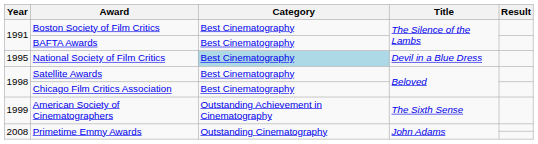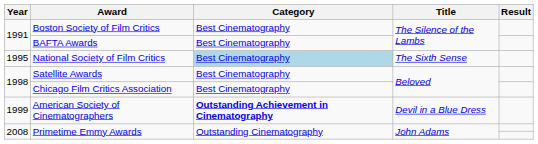 <table class="wikitable">
 <tr>
 <th>Year</th>
 <th>Award</th>
 <th>Category</th>
 <th>Title</th>
 <th>Result</th>
 </tr>
 <tr>
 <td rowspan=2>1991</td>
 <td><a href='#'>Boston Society of Film Critics</a></td>
 <td><a href='#'>Best Cinematography</a></td>
 <td rowspan=2><em><a href='#'>The Silence of the Lambs</a></em></td>
 <td></td>
 </tr>
 <tr>
 <td><a href='#'>BAFTA Awards</a></td>
 <td><a href='#'>Best Cinematography</a></td>
 <td></td>
 </tr>
 <tr>
 <td>1995</td>
 <td><a href='#'>National Society of Film Critics</a></td>
 <td style="background: lightblue;"><a href='#'>Best Cinematography</a></td>
-<td><em><a href='#'>Devil in a Blue Dress</a></em></td>
+<td><em><a href='#'>The Sixth Sense</a></em></td>
 <td></td>
 </tr>
 <tr>
 <td rowspan=2>1998</td>
 <td><a href='#'>Satellite Awards</a></td>
 <td><a href='#'>Best Cinematography</a></td>
 <td rowspan=2><em><a href='#'>Beloved</a></em></td>
 <td></td>
 </tr>
 <tr>
 <td><a href='#'>Chicago Film Critics Association</a></td>
 <td><a href='#'>Best Cinematography</a></td>
 <td></td>
 </tr>
 <tr>
 <td>1999</td>
 <td><a href='#'>American Society of Cinematographers</a></td>
-<td><a href='#'>Outstanding Achievement in Cinematography</a></td>
-<td><em><a href='#'>The Sixth Sense</a></em></td>
+<td><strong><a href='#'>Outstanding Achievement in Cinematography</a></strong></td>
+<td><em><a href='#'>Devil in a Blue Dress</a></em></td>
 <td></td>
 </tr>
 <tr>
 <td rowspan=2>2008</td>
 <td rowspan=2><a href='#'>Primetime Emmy Awards</a></td>
 <td rowspan=2><a href='#'>Outstanding Cinematography</a></td>
 <td rowspan=2><em><a href='#'>John Adams</a></em></td>
 <td></td>
 </tr>
 <tr>
 <td></td>
 </tr>
 </table>
